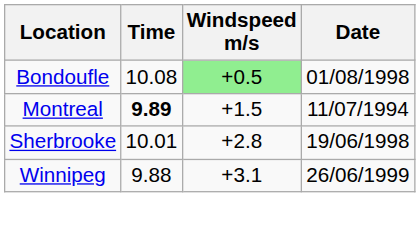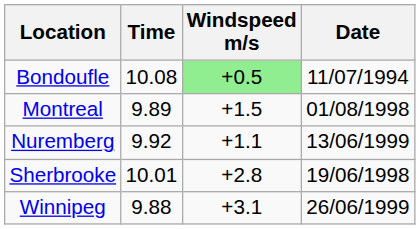 <table class="wikitable" style= "text-align: center">
 <tr>
 <th>Location</th>
 <th>Time</th>
 <th>Windspeed<br>m/s</th>
 <th>Date</th>
 </tr>
 <tr>
 <td><a href='#'>Bondoufle</a></td>
 <td>10.08</td>
 <td style="background: lightgreen;">+0.5</td>
+<td>11/07/1994</td>
+</tr>
+<tr>
+<td><a href='#'>Montreal</a></td>
+<td>9.89</td>
+<td>+1.5</td>
 <td>01/08/1998</td>
 </tr>
 <tr>
-<td><a href='#'>Montreal</a></td>
-<td><strong>9.89</strong></td>
-<td>+1.5</td>
-<td>11/07/1994</td>
+<td><a href='#'>Nuremberg</a></td>
+<td>9.92</td>
+<td>+1.1</td>
+<td>13/06/1999</td>
 </tr>
 <tr>
 <td><a href='#'>Sherbrooke</a></td>
 <td>10.01</td>
 <td>+2.8</td>
 <td>19/06/1998</td>
 </tr>
 <tr>
 <td><a href='#'>Winnipeg</a></td>
 <td>9.88</td>
 <td>+3.1</td>
 <td>26/06/1999</td>
 </tr>
 </table>
